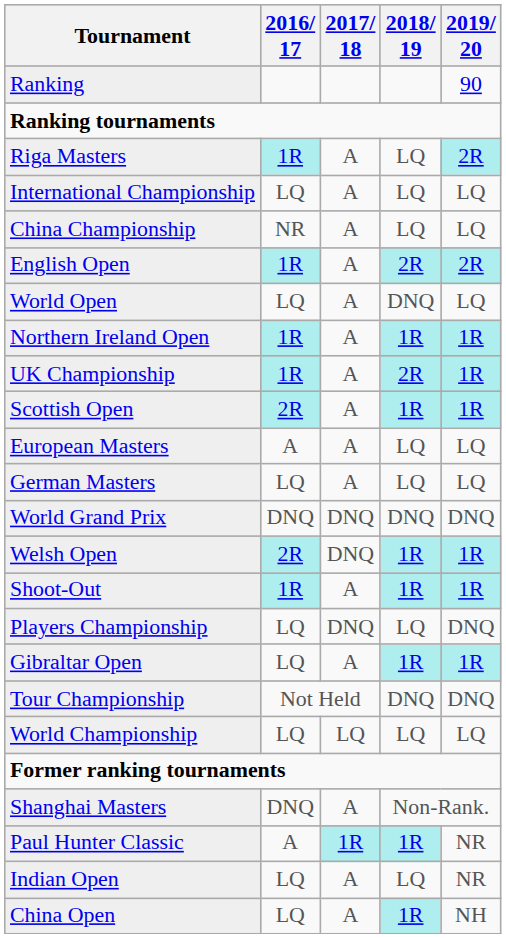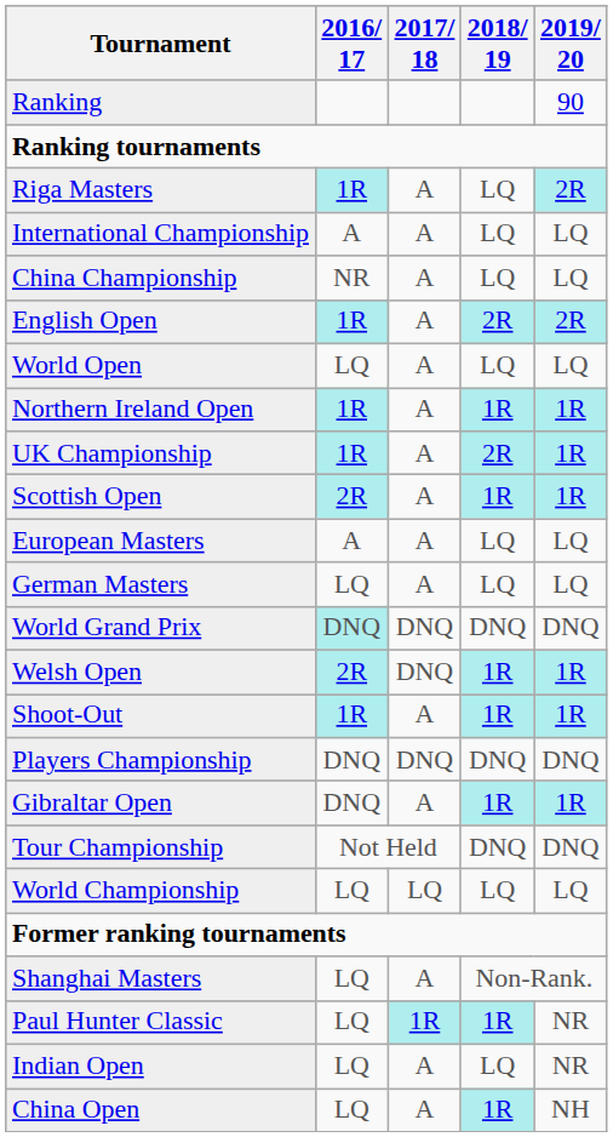 <table class="wikitable" style="font-size:85%;">
 <tr>
 <th>Tournament</th>
 <th><a href='#'>2016/<br>17</a></th>
 <th><a href='#'>2017/<br>18</a></th>
 <th><a href='#'>2018/<br>19</a></th>
 <th><a href='#'>2019/<br>20</a></th>
 </tr>
 <tr>
 <td style="background:#EFEFEF;"><a href='#'>Ranking</a></td>
 <td align="center"></td>
 <td align="center"></td>
 <td align="center"></td>
 <td align="center"><a href='#'>90</a></td>
 </tr>
 <tr>
 <td colspan="20"><strong>Ranking tournaments</strong></td>
 </tr>
 <tr>
 <td style="background:#EFEFEF;"><a href='#'>Riga Masters</a></td>
 <td style="text-align:center; background:#afeeee;"><a href='#'>1R</a></td>
 <td align="center" style="color:#555555;">A</td>
 <td align="center" style="color:#555555;">LQ</td>
 <td style="text-align:center; background:#afeeee;"><a href='#'>2R</a></td>
 </tr>
 <tr>
 <td style="background:#EFEFEF;"><a href='#'>International Championship</a></td>
-<td align="center" style="color:#555555;">LQ</td>
+<td align="center" style="color:#555555;">A</td>
 <td align="center" style="color:#555555;">A</td>
 <td align="center" style="color:#555555;">LQ</td>
 <td align="center" style="color:#555555;">LQ</td>
 </tr>
 <tr>
 <td style="background:#EFEFEF;"><a href='#'>China Championship</a></td>
 <td align="center" style="color:#555555;">NR</td>
 <td align="center" style="color:#555555;">A</td>
 <td align="center" style="color:#555555;">LQ</td>
 <td align="center" style="color:#555555;">LQ</td>
 </tr>
 <tr>
 <td style="background:#EFEFEF;"><a href='#'>English Open</a></td>
 <td style="text-align:center; background:#afeeee;"><a href='#'>1R</a></td>
 <td align="center" style="color:#555555;">A</td>
 <td style="text-align:center; background:#afeeee;"><a href='#'>2R</a></td>
 <td style="text-align:center; background:#afeeee;"><a href='#'>2R</a></td>
 </tr>
 <tr>
 <td style="background:#EFEFEF;"><a href='#'>World Open</a></td>
 <td align="center" style="color:#555555;">LQ</td>
 <td align="center" style="color:#555555;">A</td>
-<td align="center" style="color:#555555;">DNQ</td>
+<td align="center" style="color:#555555;">LQ</td>
 <td align="center" style="color:#555555;">LQ</td>
 </tr>
 <tr>
 <td style="background:#EFEFEF;"><a href='#'>Northern Ireland Open</a></td>
 <td style="text-align:center; background:#afeeee;"><a href='#'>1R</a></td>
 <td align="center" style="color:#555555;">A</td>
 <td style="text-align:center; background:#afeeee;"><a href='#'>1R</a></td>
 <td style="text-align:center; background:#afeeee;"><a href='#'>1R</a></td>
 </tr>
 <tr>
 <td style="background:#EFEFEF;"><a href='#'>UK Championship</a></td>
 <td align="center" style="background:#afeeee;"><a href='#'>1R</a></td>
 <td align="center" style="color:#555555;">A</td>
 <td style="text-align:center; background:#afeeee;"><a href='#'>2R</a></td>
 <td align="center" style="background:#afeeee;"><a href='#'>1R</a></td>
 </tr>
 <tr>
 <td style="background:#EFEFEF;"><a href='#'>Scottish Open</a></td>
 <td align="center" style="background:#afeeee;"><a href='#'>2R</a></td>
 <td align="center" style="color:#555555;">A</td>
 <td align="center" style="background:#afeeee;"><a href='#'>1R</a></td>
 <td align="center" style="background:#afeeee;"><a href='#'>1R</a></td>
 </tr>
 <tr>
 <td style="background:#EFEFEF;"><a href='#'>European Masters</a></td>
 <td align="center" style="color:#555555;">A</td>
 <td align="center" style="color:#555555;">A</td>
 <td align="center" style="color:#555555;">LQ</td>
 <td align="center" style="color:#555555;">LQ</td>
 </tr>
 <tr>
 <td style="background:#EFEFEF;"><a href='#'>German Masters</a></td>
 <td align="center" style="color:#555555;">LQ</td>
 <td align="center" style="color:#555555;">A</td>
 <td align="center" style="color:#555555;">LQ</td>
 <td align="center" style="color:#555555;">LQ</td>
 </tr>
 <tr>
 <td style="background:#EFEFEF;"><a href='#'>World Grand Prix</a></td>
-<td align="center" style="color:#555555;">DNQ</td>
+<td align="center" style="background: paleturquoise; color:#555555;">DNQ</td>
 <td align="center" style="color:#555555;">DNQ</td>
 <td align="center" style="color:#555555;">DNQ</td>
 <td align="center" style="color:#555555;">DNQ</td>
 </tr>
 <tr>
 <td style="background:#EFEFEF;"><a href='#'>Welsh Open</a></td>
 <td align="center" style="background:#afeeee;"><a href='#'>2R</a></td>
 <td align="center" style="color:#555555;">DNQ</td>
 <td align="center" style="background:#afeeee;"><a href='#'>1R</a></td>
 <td align="center" style="background:#afeeee;"><a href='#'>1R</a></td>
 </tr>
 <tr>
 <td style="background:#EFEFEF;"><a href='#'>Shoot-Out</a></td>
 <td align="center" style="background:#afeeee;"><a href='#'>1R</a></td>
 <td align="center" style="color:#555555;">A</td>
 <td align="center" style="background:#afeeee;"><a href='#'>1R</a></td>
 <td align="center" style="background:#afeeee;"><a href='#'>1R</a></td>
 </tr>
 <tr>
 <td style="background:#EFEFEF;"><a href='#'>Players Championship</a></td>
-<td align="center" style="color:#555555;">LQ</td>
 <td align="center" style="color:#555555;">DNQ</td>
-<td align="center" style="color:#555555;">LQ</td>
+<td align="center" style="color:#555555;">DNQ</td>
+<td align="center" style="color:#555555;">DNQ</td>
 <td align="center" style="color:#555555;">DNQ</td>
 </tr>
 <tr>
 <td style="background:#EFEFEF;"><a href='#'>Gibraltar Open</a></td>
-<td align="center" style="color:#555555;">LQ</td>
+<td align="center" style="color:#555555;">DNQ</td>
 <td align="center" style="color:#555555;">A</td>
 <td align="center" style="background:#afeeee;"><a href='#'>1R</a></td>
 <td align="center" style="background:#afeeee;"><a href='#'>1R</a></td>
 </tr>
 <tr>
 <td style="background:#EFEFEF;"><a href='#'>Tour Championship</a></td>
 <td align="center" colspan="2" style="color:#555555;">Not Held</td>
 <td align="center" style="color:#555555;">DNQ</td>
 <td align="center" style="color:#555555;">DNQ</td>
 </tr>
 <tr>
 <td style="background:#EFEFEF;"><a href='#'>World Championship</a></td>
 <td align="center" style="color:#555555;">LQ</td>
 <td align="center" style="color:#555555;">LQ</td>
 <td align="center" style="color:#555555;">LQ</td>
 <td align="center" style="color:#555555;">LQ</td>
 </tr>
 <tr>
 <td colspan="20"><strong>Former ranking tournaments</strong></td>
 </tr>
 <tr>
 <td style="background:#EFEFEF;"><a href='#'>Shanghai Masters</a></td>
-<td align="center" style="color:#555555;">DNQ</td>
+<td align="center" style="color:#555555;">LQ</td>
 <td align="center" style="color:#555555;">A</td>
 <td align="center" colspan="2" style="color:#555555;">Non-Rank.</td>
 </tr>
 <tr>
 <td style="background:#EFEFEF;"><a href='#'>Paul Hunter Classic</a></td>
-<td align="center" style="color:#555555;">A</td>
+<td align="center" style="color:#555555;">LQ</td>
 <td align="center" style="background:#afeeee;"><a href='#'>1R</a></td>
 <td align="center" style="background:#afeeee;"><a href='#'>1R</a></td>
 <td align="center" style="color:#555555;">NR</td>
 </tr>
 <tr>
 <td style="background:#EFEFEF;"><a href='#'>Indian Open</a></td>
 <td align="center" style="color:#555555;">LQ</td>
 <td align="center" style="color:#555555;">A</td>
 <td align="center" style="color:#555555;">LQ</td>
 <td align="center" style="color:#555555;">NR</td>
 </tr>
 <tr>
 <td style="background:#EFEFEF;"><a href='#'>China Open</a></td>
 <td align="center" style="color:#555555;">LQ</td>
 <td align="center" style="color:#555555;">A</td>
 <td align="center" style="background:#afeeee;"><a href='#'>1R</a></td>
 <td align="center" style="color:#555555;">NH</td>
 </tr>
 </table>
